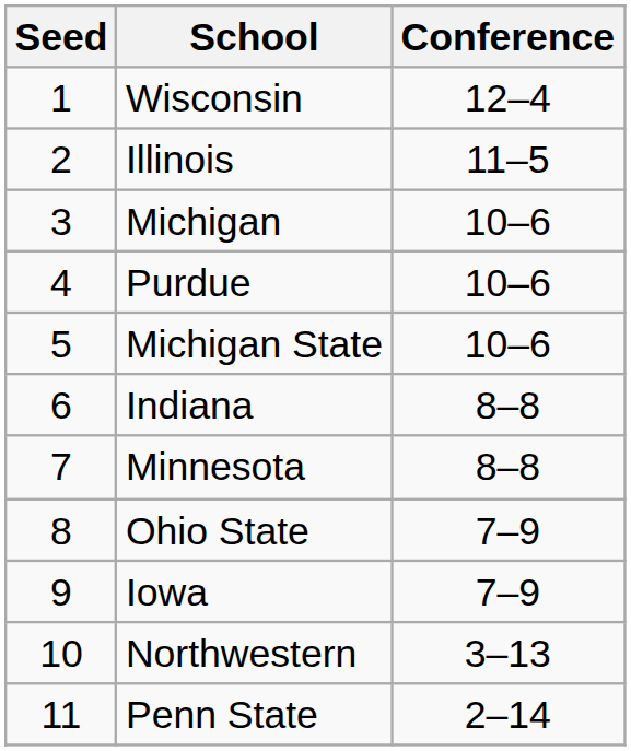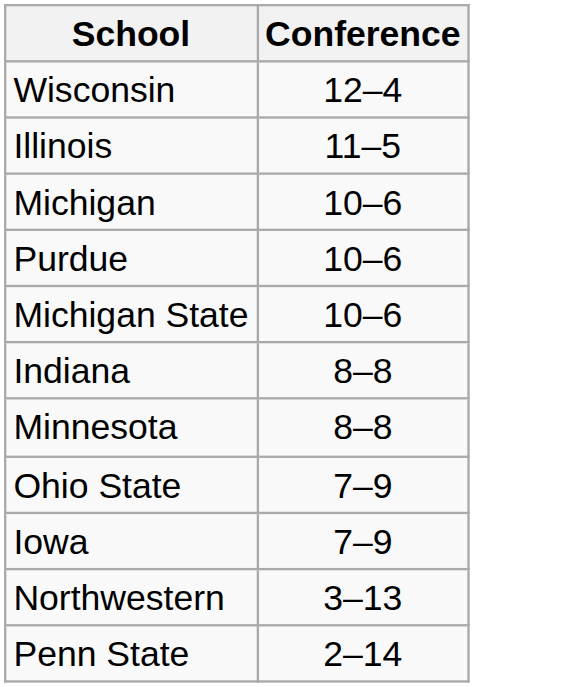 <table class="wikitable" style="font-size: 95%; text-align:center;">
 <tr>
-<th>Seed</th>
 <th>School</th>
 <th>Conference</th>
 </tr>
 <tr>
-<td>1</td>
 <td align=left>Wisconsin</td>
 <td>12–4</td>
 </tr>
 <tr>
-<td>2</td>
 <td align=left>Illinois</td>
 <td>11–5</td>
 </tr>
 <tr>
-<td>3</td>
 <td align=left>Michigan</td>
 <td>10–6</td>
 </tr>
 <tr>
-<td>4</td>
 <td align=left>Purdue</td>
 <td>10–6</td>
 </tr>
 <tr>
-<td>5</td>
 <td align=left>Michigan State</td>
 <td>10–6</td>
 </tr>
 <tr>
-<td>6</td>
 <td align=left>Indiana</td>
 <td>8–8</td>
 </tr>
 <tr>
-<td>7</td>
 <td align=left>Minnesota</td>
 <td>8–8</td>
 </tr>
 <tr>
-<td>8</td>
 <td align=left>Ohio State</td>
 <td>7–9</td>
 </tr>
 <tr>
-<td>9</td>
 <td align=left>Iowa</td>
 <td>7–9</td>
 </tr>
 <tr>
-<td>10</td>
 <td align=left>Northwestern</td>
 <td>3–13</td>
 </tr>
 <tr>
-<td>11</td>
 <td align=left>Penn State</td>
 <td>2–14</td>
 </tr>
 </table>
